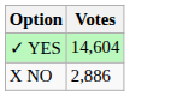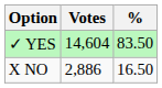 <table class="wikitable">
 <tr>
 <th>Option</th>
 <th>Votes</th>
+<th>%</th>
 </tr>
 <tr>
 <td style=background:#bbf8be>✓ YES</td>
 <td style=background:#bbf8be>14,604</td>
+<td style=background:#bbf8be>83.50</td>
 </tr>
 <tr>
 <td>X NO</td>
 <td>2,886</td>
+<td>16.50</td>
 </tr>
 </table>
